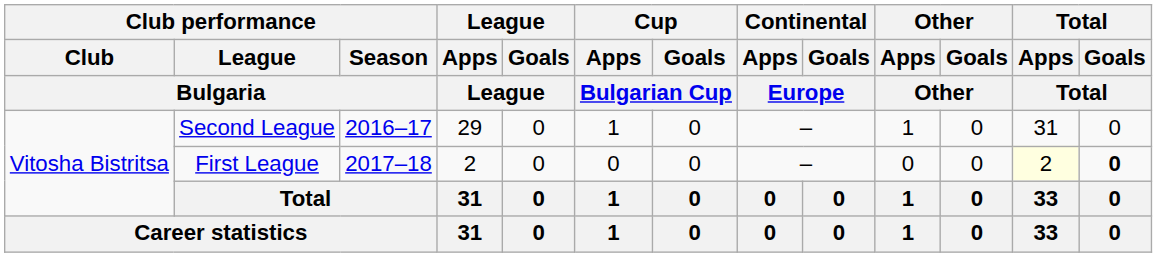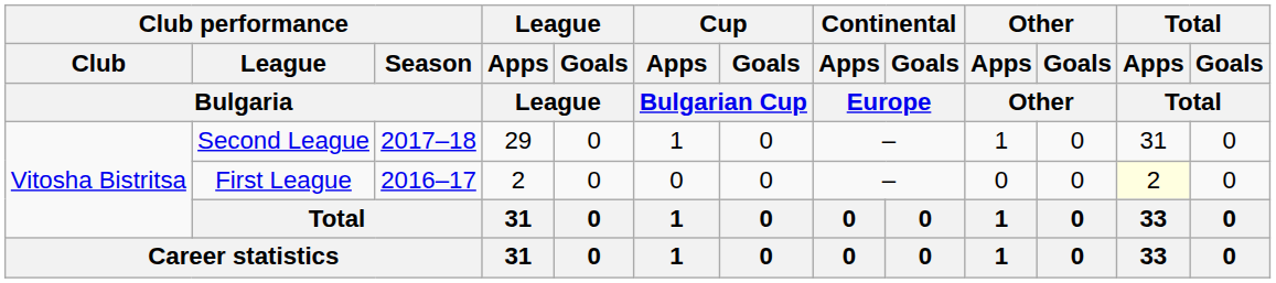 <table class="wikitable" style="text-align: center">
 <tr>
 <th Colspan="3">Club performance</th>
 <th Colspan="2">League</th>
 <th Colspan="2">Cup</th>
 <th Colspan="2">Continental</th>
 <th Colspan="2">Other</th>
 <th Colspan="3">Total</th>
 </tr>
 <tr>
 <th>Club</th>
 <th>League</th>
 <th>Season</th>
 <th>Apps</th>
 <th>Goals</th>
 <th>Apps</th>
 <th>Goals</th>
 <th>Apps</th>
 <th>Goals</th>
 <th>Apps</th>
 <th>Goals</th>
 <th>Apps</th>
 <th>Goals</th>
 </tr>
 <tr>
 <th Colspan="3">Bulgaria</th>
 <th Colspan="2">League</th>
 <th Colspan="2"><a href='#'>Bulgarian Cup</a></th>
 <th Colspan="2"><a href='#'>Europe</a></th>
 <th Colspan="2">Other</th>
 <th Colspan="2">Total</th>
 </tr>
 <tr>
 <td rowspan="3" valign="center"><a href='#'>Vitosha Bistritsa</a></td>
 <td rowspan="1"><a href='#'>Second League</a></td>
-<td><a href='#'>2016–17</a></td>
+<td><a href='#'>2017–18</a></td>
 <td>29</td>
 <td>0</td>
 <td>1</td>
 <td>0</td>
 <td colspan="2">–</td>
 <td>1</td>
 <td>0</td>
 <td>31</td>
 <td>0</td>
 </tr>
 <tr>
 <td rowspan="1"><a href='#'>First League</a></td>
-<td><a href='#'>2017–18</a></td>
+<td><a href='#'>2016–17</a></td>
 <td>2</td>
 <td>0</td>
 <td>0</td>
 <td>0</td>
 <td colspan="2">–</td>
 <td>0</td>
 <td>0</td>
 <td style="background: lightyellow;">2</td>
-<td><strong>0</strong></td>
+<td>0</td>
 </tr>
 <tr>
 <th colspan=2>Total</th>
 <th>31</th>
 <th>0</th>
 <th>1</th>
 <th>0</th>
 <th>0</th>
 <th>0</th>
 <th>1</th>
 <th>0</th>
 <th>33</th>
 <th>0</th>
 </tr>
 <tr>
 <th colspan="3">Career statistics</th>
 <th>31</th>
 <th>0</th>
 <th>1</th>
 <th>0</th>
 <th>0</th>
 <th>0</th>
 <th>1</th>
 <th>0</th>
 <th>33</th>
 <th>0</th>
 </tr>
 </table>
